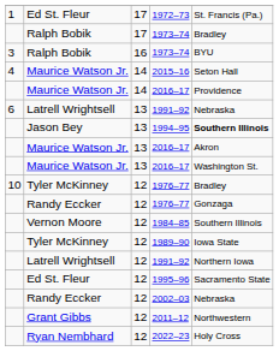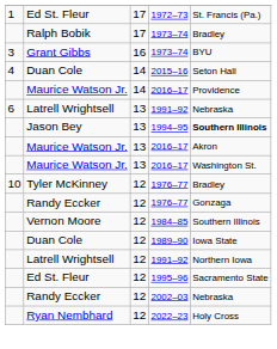 <table class="wikitable">
 <tr>
 </tr>
 <tr>
 <td>1</td>
 <td>Ed St. Fleur</td>
 <td>17</td>
 <td style="font-size:80%;"><a href='#'>1972–73</a></td>
 <td style="font-size:80%;">St. Francis (Pa.)</td>
 </tr>
 <tr>
 <td></td>
 <td>Ralph Bobik</td>
 <td>17</td>
 <td style="font-size:80%;"><a href='#'>1973–74</a></td>
 <td style="font-size:80%;">Bradley</td>
 </tr>
 <tr>
 <td>3</td>
-<td>Ralph Bobik</td>
+<td><a href='#'>Grant Gibbs</a></td>
 <td>16</td>
 <td style="font-size:80%;"><a href='#'>1973–74</a></td>
 <td style="font-size:80%;">BYU</td>
 </tr>
 <tr>
 <td>4</td>
-<td><a href='#'>Maurice Watson Jr.</a></td>
+<td>Duan Cole</td>
 <td>14</td>
 <td style="font-size:80%;"><a href='#'>2015–16</a></td>
 <td style="font-size:80%;">Seton Hall</td>
 </tr>
 <tr>
 <td></td>
 <td><a href='#'>Maurice Watson Jr.</a></td>
 <td>14</td>
 <td style="font-size:80%;"><a href='#'>2016–17</a></td>
 <td style="font-size:80%;">Providence</td>
 </tr>
 <tr>
 <td>6</td>
 <td>Latrell Wrightsell</td>
 <td>13</td>
 <td style="font-size:80%;"><a href='#'>1991–92</a></td>
 <td style="font-size:80%;">Nebraska</td>
 </tr>
 <tr>
 <td></td>
 <td>Jason Bey</td>
 <td>13</td>
 <td style="font-size:80%;"><a href='#'>1994–95</a></td>
 <td style="font-size:80%;"><strong>Southern Illinois</strong></td>
 </tr>
 <tr>
 <td></td>
 <td><a href='#'>Maurice Watson Jr.</a></td>
 <td>13</td>
 <td style="font-size:80%;"><a href='#'>2016–17</a></td>
 <td style="font-size:80%;">Akron</td>
 </tr>
 <tr>
 <td></td>
 <td><a href='#'>Maurice Watson Jr.</a></td>
 <td>13</td>
 <td style="font-size:80%;"><a href='#'>2016–17</a></td>
 <td style="font-size:80%;">Washington St.</td>
 </tr>
 <tr>
 <td>10</td>
 <td>Tyler McKinney</td>
 <td>12</td>
 <td style="font-size:80%;"><a href='#'>1976–77</a></td>
 <td style="font-size:80%;">Bradley</td>
 </tr>
 <tr>
 <td></td>
 <td>Randy Eccker</td>
 <td>12</td>
 <td style="font-size:80%;"><a href='#'>1976–77</a></td>
 <td style="font-size:80%;">Gonzaga</td>
 </tr>
 <tr>
 <td></td>
 <td>Vernon Moore</td>
 <td>12</td>
 <td style="font-size:80%;"><a href='#'>1984–85</a></td>
 <td style="font-size:80%;">Southern Illinois</td>
 </tr>
 <tr>
 <td></td>
-<td>Tyler McKinney</td>
+<td>Duan Cole</td>
 <td>12</td>
 <td style="font-size:80%;"><a href='#'>1989–90</a></td>
 <td style="font-size:80%;">Iowa State</td>
 </tr>
 <tr>
 <td></td>
 <td>Latrell Wrightsell</td>
 <td>12</td>
 <td style="font-size:80%;"><a href='#'>1991–92</a></td>
 <td style="font-size:80%;">Northern Iowa</td>
 </tr>
 <tr>
 <td></td>
 <td>Ed St. Fleur</td>
 <td>12</td>
 <td style="font-size:80%;"><a href='#'>1995–96</a></td>
 <td style="font-size:80%;">Sacramento State</td>
 </tr>
 <tr>
 <td></td>
 <td>Randy Eccker</td>
 <td>12</td>
 <td style="font-size:80%;"><a href='#'>2002–03</a></td>
 <td style="font-size:80%;">Nebraska</td>
 </tr>
 <tr>
 <td></td>
-<td><a href='#'>Grant Gibbs</a></td>
-<td>12</td>
-<td style="font-size:80%;"><a href='#'>2011–12</a></td>
-<td style="font-size:80%;">Northwestern</td>
-</tr>
-<tr>
-<td></td>
 <td><a href='#'>Ryan Nembhard</a></td>
 <td>12</td>
 <td style="font-size:80%;"><a href='#'>2022–23</a></td>
 <td style="font-size:80%;">Holy Cross</td>
 </tr>
 </table>
